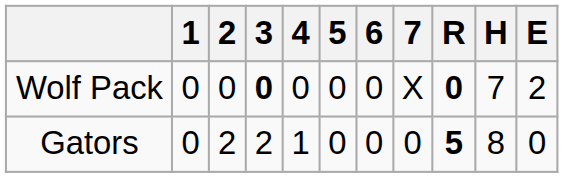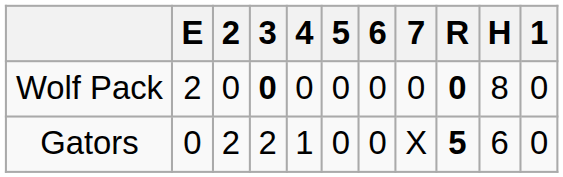 <table align = right border="2" cellpadding="4" cellspacing="0" style="margin: 1em 1em 1em 1em; background: #F9F9F9; border: 1px #aaa solid; border-collapse: collapse;">
 <tr align=center style="background: #F2F2F2;">
 <th></th>
-<th>1</th>
+<th>E</th>
 <th>2</th>
 <th>3</th>
 <th>4</th>
 <th>5</th>
 <th>6</th>
 <th>7</th>
 <th>R</th>
 <th>H</th>
-<th>E</th>
+<th>1</th>
 </tr>
 <tr align=center>
 <td>Wolf Pack</td>
-<td>0</td>
+<td>2</td>
 <td>0</td>
 <td><strong>0</strong></td>
 <td>0</td>
 <td>0</td>
 <td>0</td>
-<td>X</td>
+<td>0</td>
 <td><strong>0</strong></td>
-<td>7</td>
-<td>2</td>
+<td>8</td>
+<td>0</td>
 </tr>
 <tr align=center>
 <td>Gators</td>
 <td>0</td>
 <td>2</td>
 <td>2</td>
 <td>1</td>
 <td>0</td>
 <td>0</td>
-<td>0</td>
+<td>X</td>
 <td><strong>5</strong></td>
-<td>8</td>
+<td>6</td>
 <td>0</td>
 </tr>
 </table>
